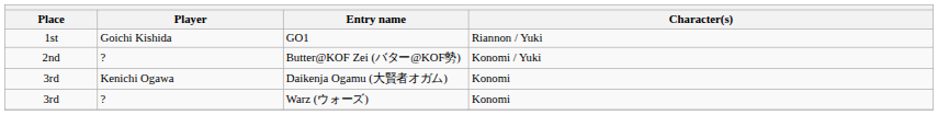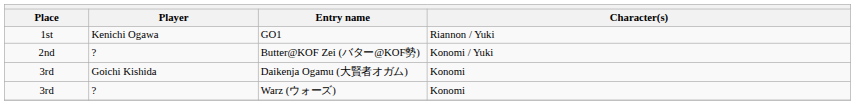 <table class="wikitable" width=100%>
 <tr>
 <th colspan=4></th>
 </tr>
 <tr>
 <th width=10%>Place</th>
 <th width=20%>Player</th>
 <th width=20%>Entry name</th>
 <th width=50%>Character(s)</th>
 </tr>
 <tr>
 <td align=center>1st</td>
-<td>Goichi Kishida</td>
+<td>Kenichi Ogawa</td>
 <td>GO1</td>
 <td>Riannon / Yuki</td>
 </tr>
 <tr>
 <td align=center>2nd</td>
 <td>?</td>
 <td>Butter@KOF Zei (バター@KOF勢)</td>
 <td>Konomi / Yuki</td>
 </tr>
 <tr>
 <td align=center>3rd</td>
-<td>Kenichi Ogawa</td>
+<td>Goichi Kishida</td>
 <td>Daikenja Ogamu (大賢者オガム)</td>
 <td>Konomi</td>
 </tr>
 <tr>
 <td align=center>3rd</td>
 <td>?</td>
 <td>Warz (ウォーズ)</td>
 <td>Konomi</td>
 </tr>
 <tr>
 </tr>
 </table>
